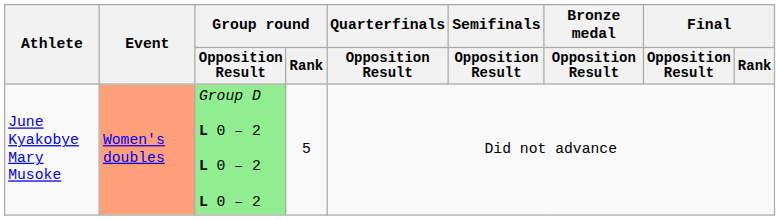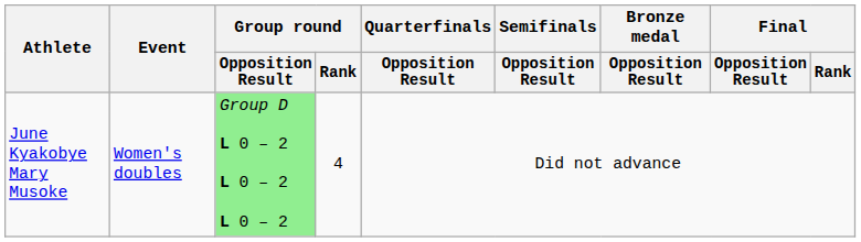 <table class="wikitable" style="font-size:90%;">
 <tr>
 <th rowspan="2">Athlete</th>
 <th rowspan="2">Event</th>
 <th colspan="2">Group round</th>
 <th>Quarterfinals</th>
 <th>Semifinals</th>
 <th>Bronze medal</th>
 <th colspan=2>Final</th>
 </tr>
 <tr style="font-size:95%">
 <th>Opposition<br>Result</th>
 <th>Rank</th>
 <th>Opposition<br>Result</th>
 <th>Opposition<br>Result</th>
 <th>Opposition<br>Result</th>
 <th>Opposition<br>Result</th>
 <th>Rank</th>
 </tr>
 <tr align=center>
 <td align=left><a href='#'>June Kyakobye</a><br><a href='#'>Mary Musoke</a></td>
-<td align=left style="background: lightsalmon;"><a href='#'>Women's doubles</a></td>
+<td align=left><a href='#'>Women's doubles</a></td>
 <td align=left style="background: lightgreen;"><em>Group D</em><br><br><strong>L</strong> 0 – 2<br><br><strong>L</strong> 0 – 2<br><br><strong>L</strong> 0 – 2</td>
-<td>5</td>
+<td>4</td>
 <td colspan=6>Did not advance</td>
 </tr>
 </table>
